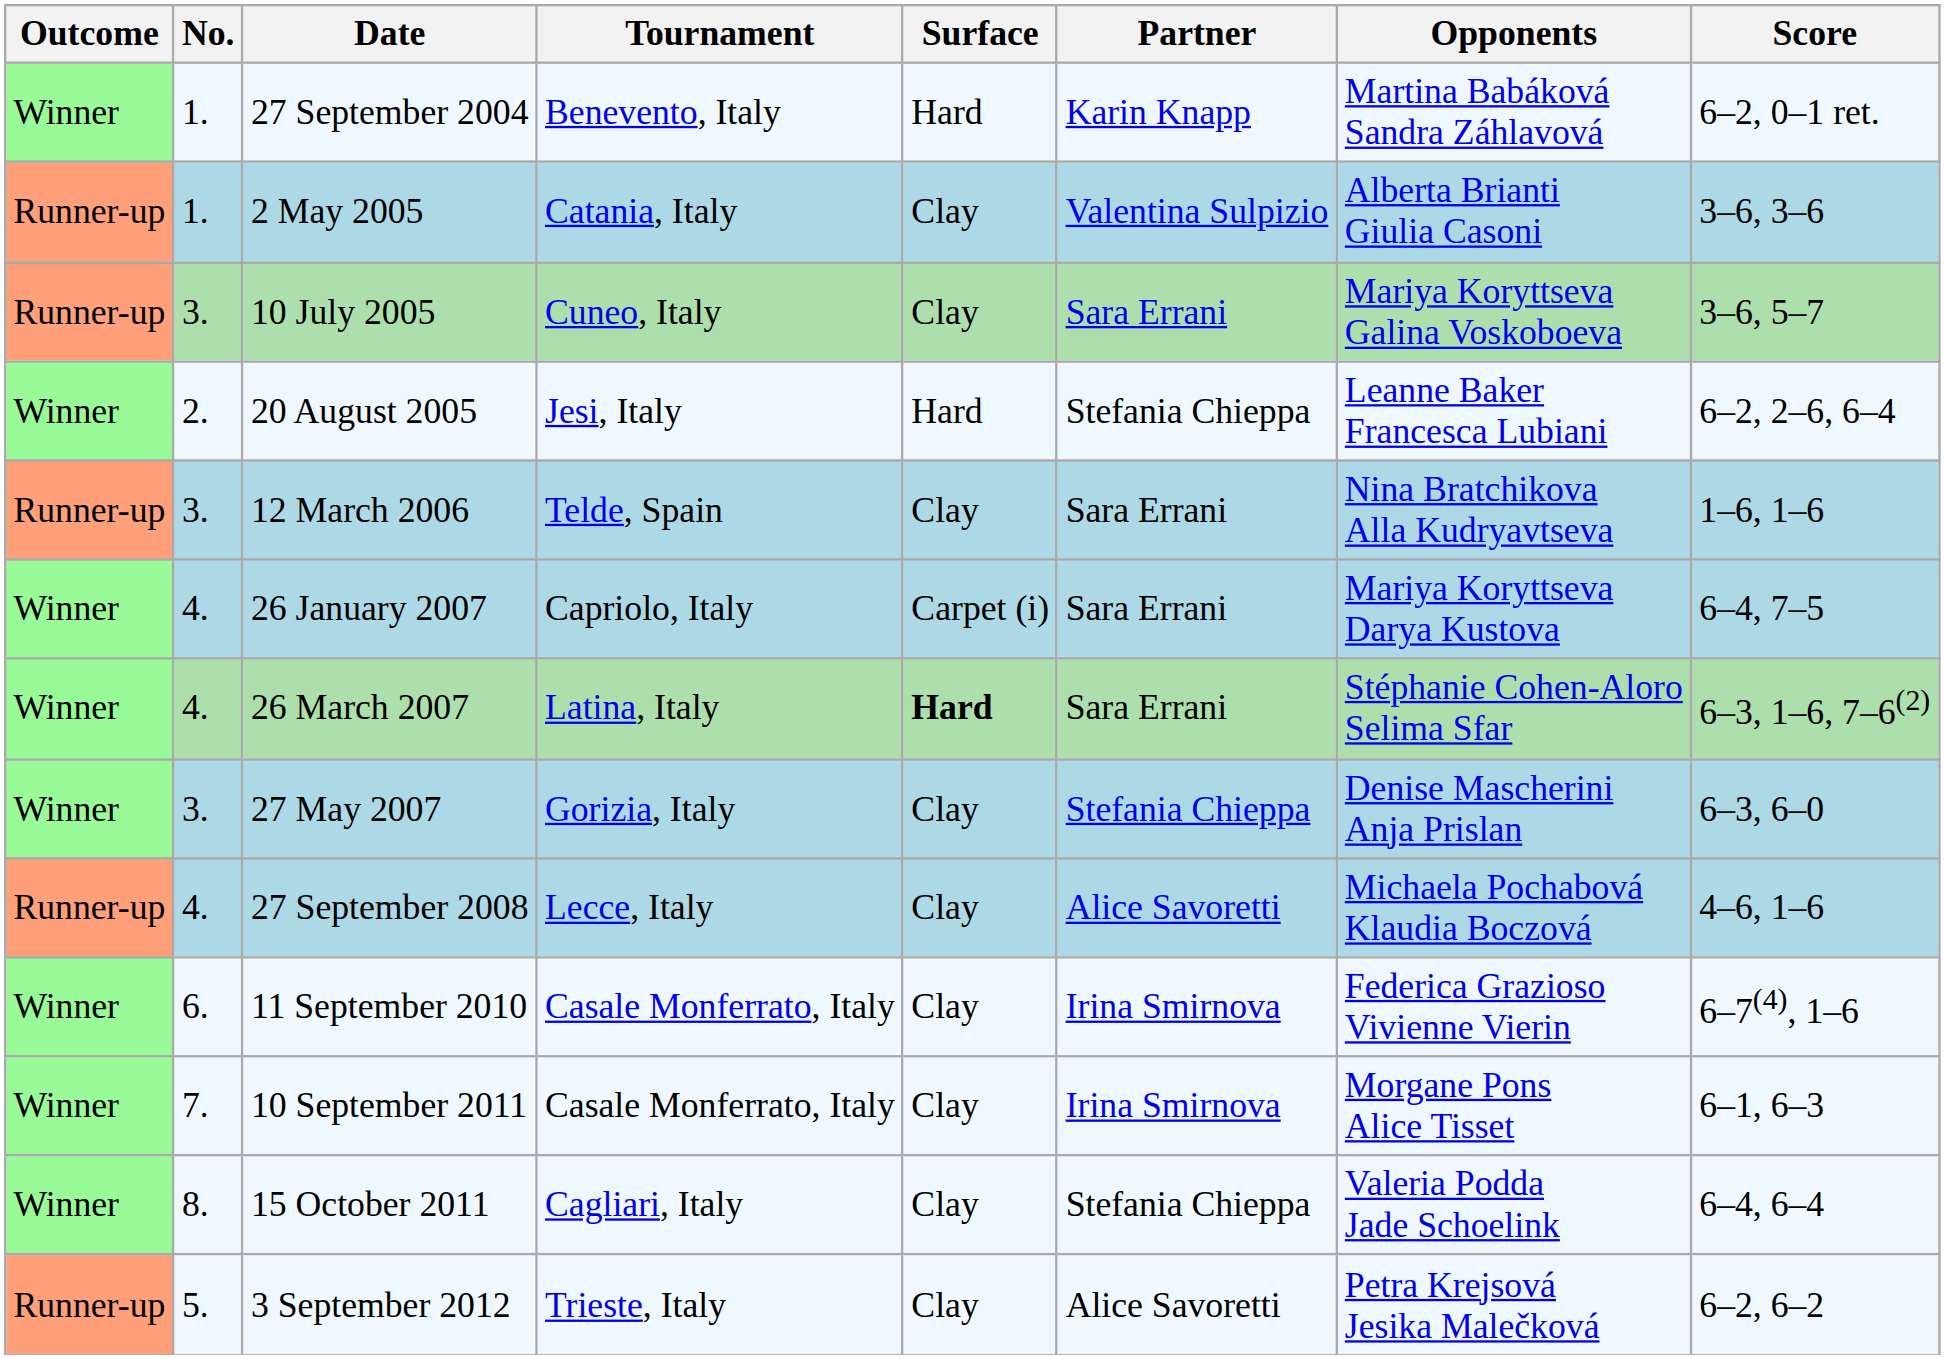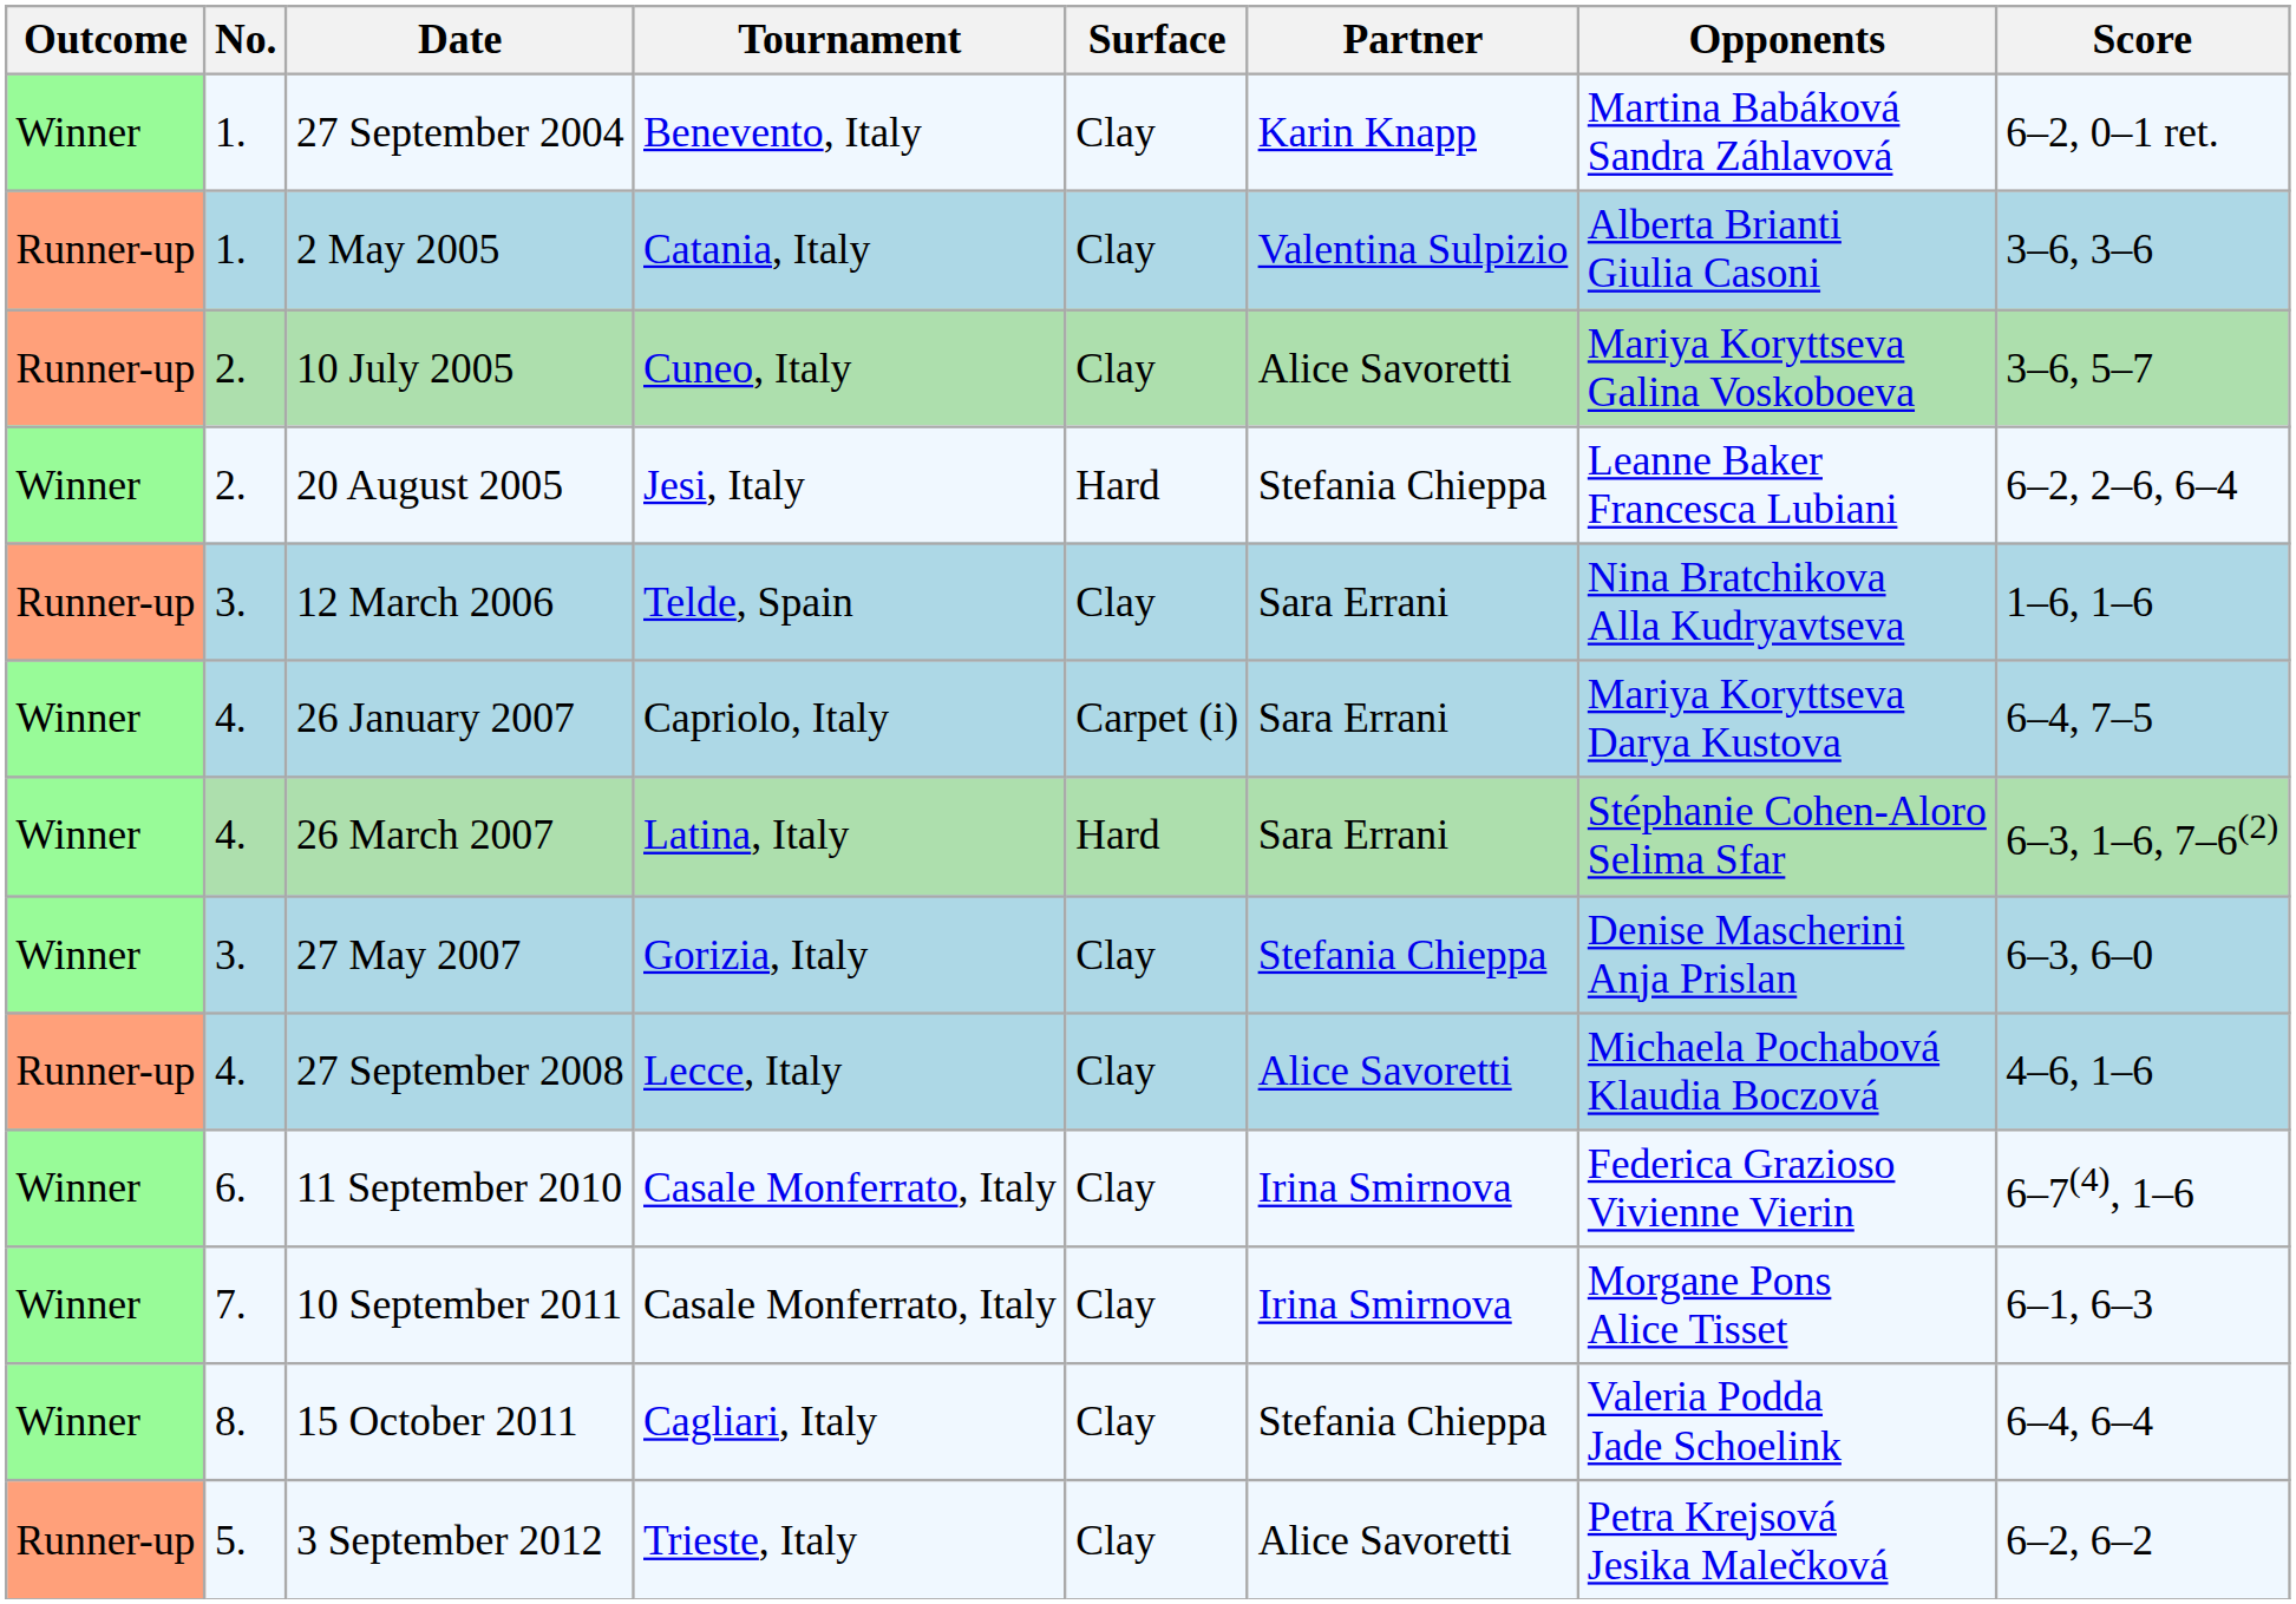 <table class="sortable wikitable" style="font-size:97%;">
 <tr>
 <th>Outcome</th>
 <th>No.</th>
 <th>Date</th>
 <th>Tournament</th>
 <th>Surface</th>
 <th>Partner</th>
 <th>Opponents</th>
 <th class="unsortable">Score</th>
 </tr>
 <tr style="background:#f0f8ff;">
 <td style="background:#98fb98;">Winner</td>
 <td>1.</td>
 <td>27 September 2004</td>
 <td><a href='#'>Benevento</a>, Italy</td>
-<td>Hard</td>
+<td>Clay</td>
 <td> <a href='#'>Karin Knapp</a></td>
 <td> <a href='#'>Martina Babáková</a> <br>  <a href='#'>Sandra Záhlavová</a></td>
 <td>6–2, 0–1 ret.</td>
 </tr>
 <tr bgcolor="lightblue">
 <td style="background:#ffa07a;">Runner-up</td>
 <td>1.</td>
 <td>2 May 2005</td>
 <td><a href='#'>Catania</a>, Italy</td>
 <td>Clay</td>
 <td> <a href='#'>Valentina Sulpizio</a></td>
 <td> <a href='#'>Alberta Brianti</a> <br>  <a href='#'>Giulia Casoni</a></td>
 <td>3–6, 3–6</td>
 </tr>
 <tr style="background:#addfad;">
 <td style="background:#ffa07a;">Runner-up</td>
-<td>3.</td>
+<td>2.</td>
 <td>10 July 2005</td>
 <td><a href='#'>Cuneo</a>, Italy</td>
 <td>Clay</td>
-<td> <a href='#'>Sara Errani</a></td>
+<td> Alice Savoretti</td>
 <td> <a href='#'>Mariya Koryttseva</a> <br>  <a href='#'>Galina Voskoboeva</a></td>
 <td>3–6, 5–7</td>
 </tr>
 <tr style="background:#f0f8ff;">
 <td style="background:#98fb98;">Winner</td>
 <td>2.</td>
 <td>20 August 2005</td>
 <td><a href='#'>Jesi</a>, Italy</td>
 <td>Hard</td>
 <td> Stefania Chieppa</td>
 <td> <a href='#'>Leanne Baker</a> <br>  <a href='#'>Francesca Lubiani</a></td>
 <td>6–2, 2–6, 6–4</td>
 </tr>
 <tr style="background:lightblue;">
 <td style="background:#ffa07a;">Runner-up</td>
 <td>3.</td>
 <td>12 March 2006</td>
 <td><a href='#'>Telde</a>, Spain</td>
 <td>Clay</td>
 <td> Sara Errani</td>
 <td> <a href='#'>Nina Bratchikova</a> <br>  <a href='#'>Alla Kudryavtseva</a></td>
 <td>1–6, 1–6</td>
 </tr>
 <tr style="background:lightblue;">
 <td style="background:#98fb98;">Winner</td>
 <td>4.</td>
 <td>26 January 2007</td>
 <td>Capriolo, Italy</td>
 <td>Carpet (i)</td>
 <td> Sara Errani</td>
 <td> <a href='#'>Mariya Koryttseva</a> <br>  <a href='#'>Darya Kustova</a></td>
 <td>6–4, 7–5</td>
 </tr>
 <tr style="background:#addfad;">
 <td style="background:#98fb98;">Winner</td>
 <td>4.</td>
 <td>26 March 2007</td>
 <td><a href='#'>Latina</a>, Italy</td>
-<td><strong>Hard</strong></td>
+<td>Hard</td>
 <td> Sara Errani</td>
 <td> <a href='#'>Stéphanie Cohen-Aloro</a> <br>  <a href='#'>Selima Sfar</a></td>
 <td>6–3, 1–6, 7–6<sup>(2)</sup></td>
 </tr>
 <tr style="background:lightblue;">
 <td bgcolor="98FB98">Winner</td>
 <td>3.</td>
 <td>27 May 2007</td>
 <td><a href='#'>Gorizia</a>, Italy</td>
 <td>Clay</td>
 <td> <a href='#'>Stefania Chieppa</a></td>
 <td> <a href='#'>Denise Mascherini</a> <br>  <a href='#'>Anja Prislan</a></td>
 <td>6–3, 6–0</td>
 </tr>
 <tr style="background:lightblue;">
 <td style="background:#ffa07a;">Runner-up</td>
 <td>4.</td>
 <td>27 September 2008</td>
 <td><a href='#'>Lecce</a>, Italy</td>
 <td>Clay</td>
 <td> <a href='#'>Alice Savoretti</a></td>
 <td> <a href='#'>Michaela Pochabová</a> <br>  <a href='#'>Klaudia Boczová</a></td>
 <td>4–6, 1–6</td>
 </tr>
 <tr style="background:#f0f8ff;">
 <td bgcolor="98FB98">Winner</td>
 <td>6.</td>
 <td>11 September 2010</td>
 <td><a href='#'>Casale Monferrato</a>, Italy</td>
 <td>Clay</td>
 <td> <a href='#'>Irina Smirnova</a></td>
 <td> <a href='#'>Federica Grazioso</a> <br>  <a href='#'>Vivienne Vierin</a></td>
 <td>6–7<sup>(4)</sup>, 1–6</td>
 </tr>
 <tr style="background:#f0f8ff;">
 <td bgcolor="98FB98">Winner</td>
 <td>7.</td>
 <td>10 September 2011</td>
 <td>Casale Monferrato, Italy</td>
 <td>Clay</td>
 <td> <a href='#'>Irina Smirnova</a></td>
 <td> <a href='#'>Morgane Pons</a> <br>  <a href='#'>Alice Tisset</a></td>
 <td>6–1, 6–3</td>
 </tr>
 <tr style="background:#f0f8ff;">
 <td bgcolor="98FB98">Winner</td>
 <td>8.</td>
 <td>15 October 2011</td>
 <td><a href='#'>Cagliari</a>, Italy</td>
 <td>Clay</td>
 <td> Stefania Chieppa</td>
 <td> <a href='#'>Valeria Podda</a> <br>  <a href='#'>Jade Schoelink</a></td>
 <td>6–4, 6–4</td>
 </tr>
 <tr style="background:#f0f8ff;">
 <td style="background:#ffa07a;">Runner-up</td>
 <td>5.</td>
 <td>3 September 2012</td>
 <td><a href='#'>Trieste</a>, Italy</td>
 <td>Clay</td>
 <td> Alice Savoretti</td>
 <td> <a href='#'>Petra Krejsová</a> <br>  <a href='#'>Jesika Malečková</a></td>
 <td>6–2, 6–2</td>
 </tr>
 </table>
